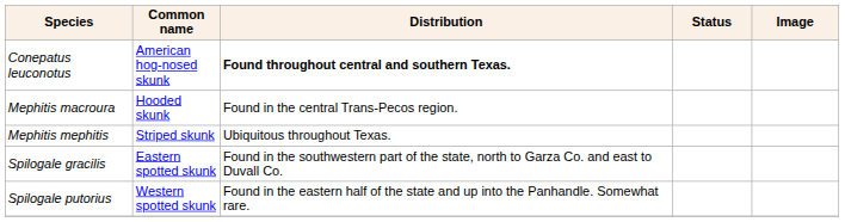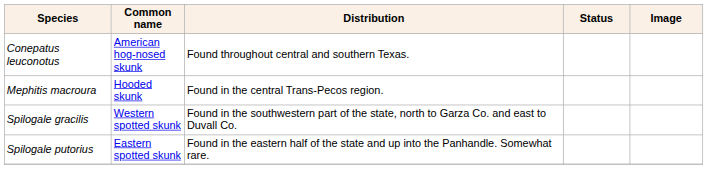 <table class="sortable wikitable plainrowheaders" border="0" style="background:#ffffff" align="top" class="sortable wikitable">
 <tr ->
 <th scope="col" style="background-color:Linen; color:Black" width=150 px>Species</th>
 <th scope="col" style="background-color:Linen; color:Black" width=100 px>Common name</th>
 <th scope="col" style="background:Linen; color:Black" width=550 px>Distribution</th>
 <th scope="col" style="background-color:Linen; color:Black" width=90 px>Status</th>
 <th scope="col" style="background:Linen; color:Black" width=100 px>Image</th>
 </tr>
 <tr>
 <td !scope="row" style="background:#ffffff"><em>Conepatus leuconotus</em></td>
 <td><a href='#'>American hog-nosed skunk</a></td>
-<td><strong>Found throughout central and southern Texas.</strong></td>
+<td>Found throughout central and southern Texas.</td>
 <td></td>
 <td></td>
 </tr>
 <tr>
 <td !scope="row" style="background:#ffffff"><em>Mephitis macroura</em></td>
 <td><a href='#'>Hooded skunk</a></td>
 <td>Found in the central Trans-Pecos region.</td>
 <td></td>
 <td></td>
 </tr>
 <tr>
-<td !scope="row" style="background:#ffffff"><em>Mephitis mephitis</em></td>
-<td><a href='#'>Striped skunk</a></td>
-<td>Ubiquitous throughout Texas.</td>
-<td></td>
-<td></td>
-</tr>
-<tr>
 <td !scope="row" style="background:#ffffff"><em>Spilogale gracilis</em></td>
-<td><a href='#'>Eastern spotted skunk</a></td>
+<td><a href='#'>Western spotted skunk</a></td>
 <td>Found in the southwestern part of the state, north to Garza Co. and east to Duvall Co.</td>
 <td></td>
 <td></td>
 </tr>
 <tr>
 <td !scope="row" style="background:#ffffff"><em>Spilogale putorius</em></td>
-<td><a href='#'>Western spotted skunk</a></td>
+<td><a href='#'>Eastern spotted skunk</a></td>
 <td>Found in the eastern half of the state and up into the Panhandle. Somewhat rare.</td>
 <td></td>
 <td></td>
 </tr>
 <tr>
 </tr>
 </table>
